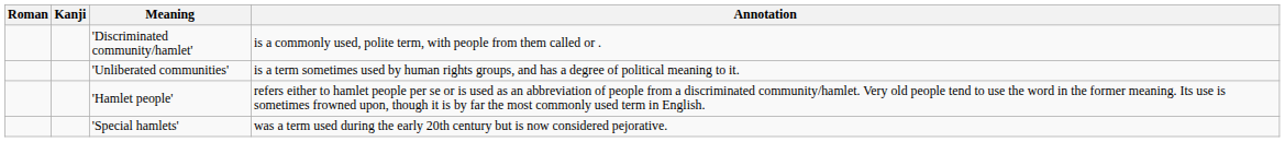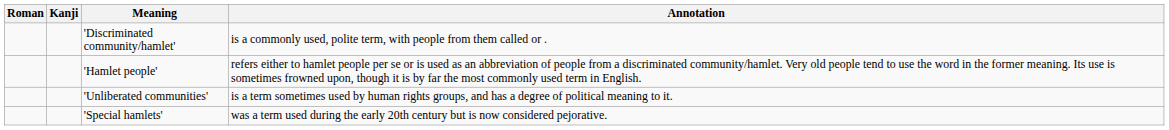 <table class="wikitable">
 <tr>
 <th>Roman</th>
 <th>Kanji</th>
 <th>Meaning</th>
 <th>Annotation</th>
 </tr>
 <tr>
 <td></td>
 <td></td>
 <td>'Discriminated community/hamlet'</td>
 <td> is a commonly used, polite term, with people from them called  or .</td>
 </tr>
 <tr>
 <td></td>
 <td></td>
-<td>'Unliberated communities'</td>
-<td> is a term sometimes used by human rights groups, and has a degree of political meaning to it.</td>
+<td>'Hamlet people'</td>
+<td> refers either to hamlet people per se or is used as an abbreviation of people from a discriminated community/hamlet. Very old people tend to use the word in the former meaning. Its use is sometimes frowned upon, though it is by far the most commonly used term in English.</td>
 </tr>
 <tr>
 <td></td>
 <td></td>
-<td>'Hamlet people'</td>
-<td> refers either to hamlet people per se or is used as an abbreviation of people from a discriminated community/hamlet. Very old people tend to use the word in the former meaning. Its use is sometimes frowned upon, though it is by far the most commonly used term in English.</td>
+<td>'Unliberated communities'</td>
+<td> is a term sometimes used by human rights groups, and has a degree of political meaning to it.</td>
 </tr>
 <tr>
 <td></td>
 <td></td>
 <td>'Special hamlets'</td>
 <td> was a term used during the early 20th century but is now considered pejorative.</td>
 </tr>
 </table>
